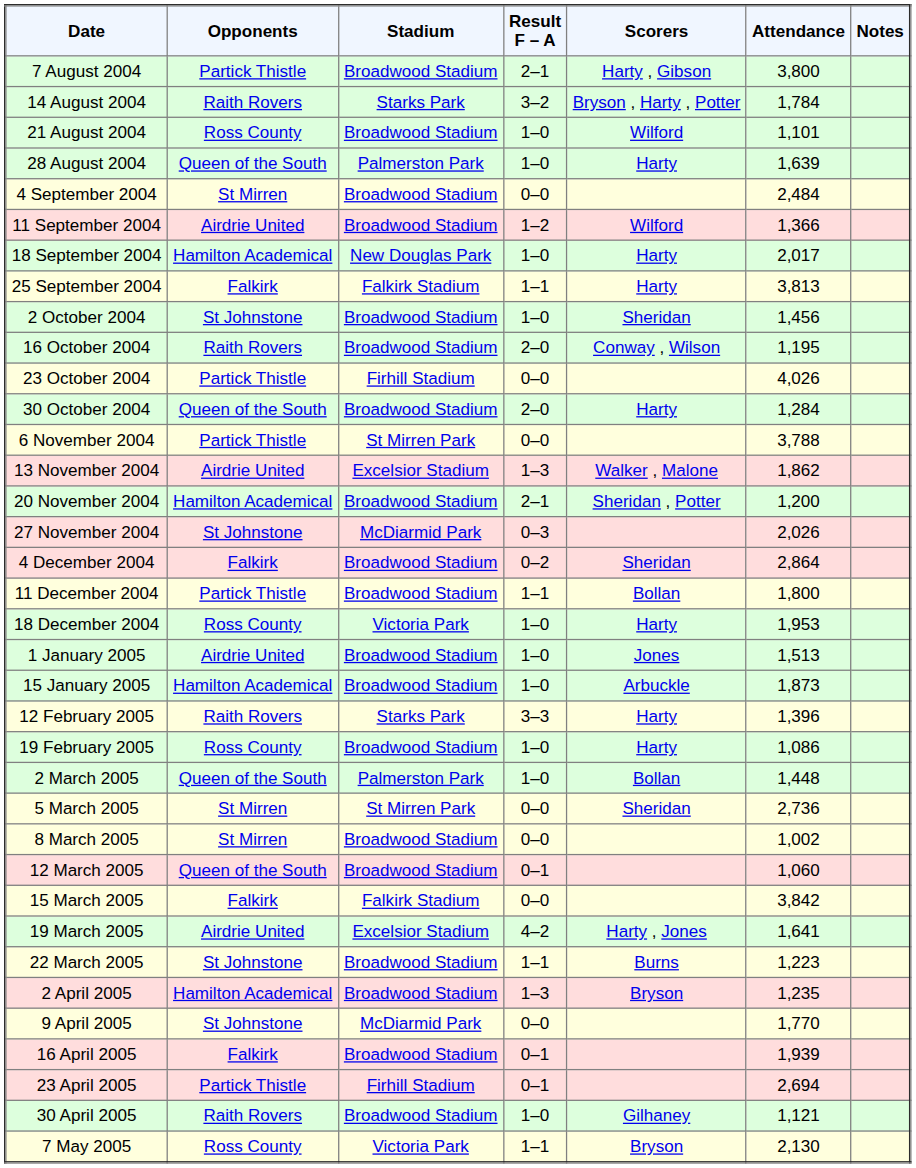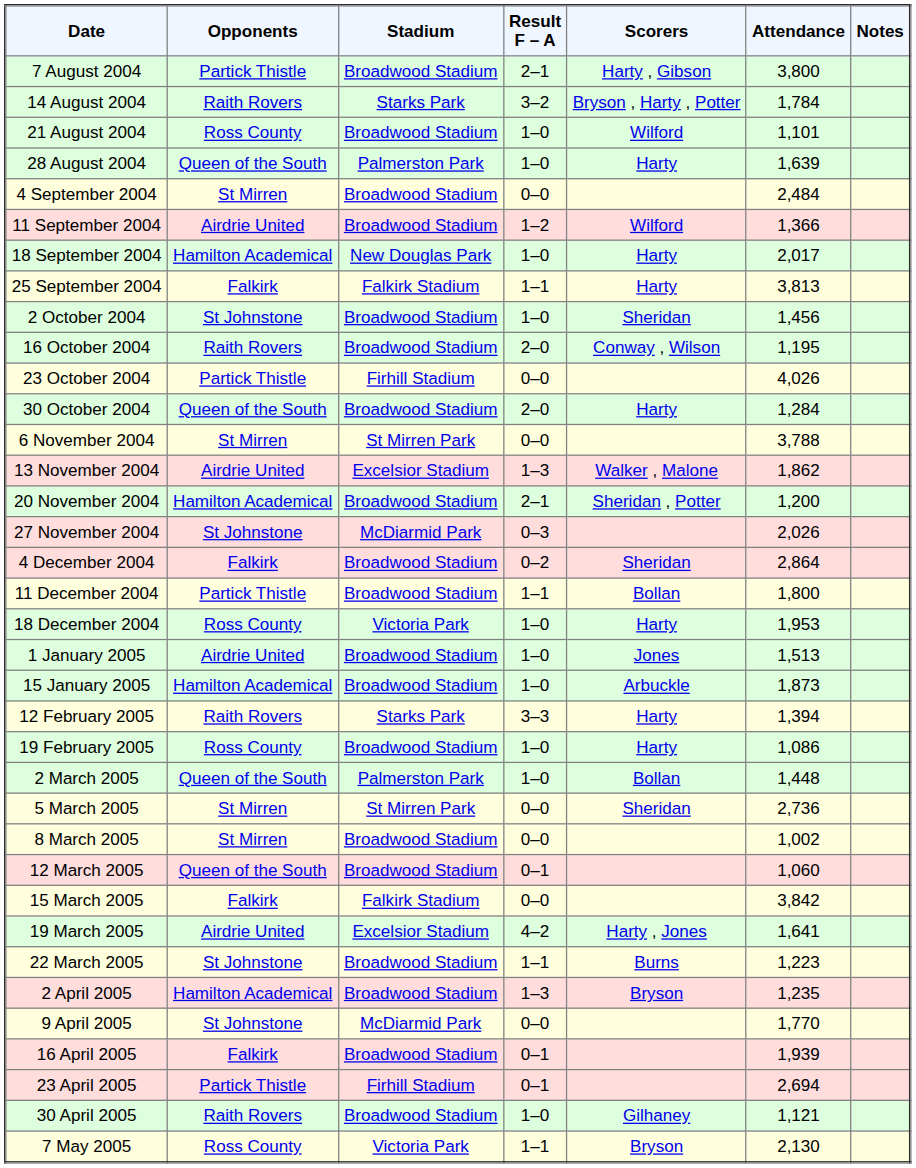 <table border="2" cellpadding="4" style="border-collapse:collapse; text-align:center; font-size:smaller;">
 <tr style="background:#f0f6ff;">
 <th><strong>Date</strong></th>
 <th><strong>Opponents</strong></th>
 <th><strong>Stadium</strong></th>
 <th><strong>Result<br>F  – A</strong></th>
 <th><strong>Scorers</strong></th>
 <th><strong>Attendance</strong></th>
 <th><strong>Notes</strong></th>
 </tr>
 <tr bgcolor="ddffdd">
 <td>7 August 2004</td>
 <td><a href='#'>Partick Thistle</a></td>
 <td><a href='#'>Broadwood Stadium</a></td>
 <td>2–1</td>
 <td><a href='#'>Harty</a> , <a href='#'>Gibson</a>  </td>
 <td>3,800</td>
 <td></td>
 </tr>
 <tr bgcolor="ddffdd">
 <td>14 August 2004</td>
 <td><a href='#'>Raith Rovers</a></td>
 <td><a href='#'>Starks Park</a></td>
 <td>3–2</td>
 <td><a href='#'>Bryson</a> , <a href='#'>Harty</a> , <a href='#'>Potter</a> </td>
 <td>1,784</td>
 <td></td>
 </tr>
 <tr bgcolor="ddffdd">
 <td>21 August 2004</td>
 <td><a href='#'>Ross County</a></td>
 <td><a href='#'>Broadwood Stadium</a></td>
 <td>1–0</td>
 <td><a href='#'>Wilford</a> </td>
 <td>1,101</td>
 <td></td>
 </tr>
 <tr bgcolor="ddffdd">
 <td>28 August 2004</td>
 <td><a href='#'>Queen of the South</a></td>
 <td><a href='#'>Palmerston Park</a></td>
 <td>1–0</td>
 <td><a href='#'>Harty</a> </td>
 <td>1,639</td>
 <td></td>
 </tr>
 <tr bgcolor="ffffdd">
 <td>4 September 2004</td>
 <td><a href='#'>St Mirren</a></td>
 <td><a href='#'>Broadwood Stadium</a></td>
 <td>0–0</td>
 <td></td>
 <td>2,484</td>
 <td></td>
 </tr>
 <tr bgcolor="ffdddd">
 <td>11 September 2004</td>
 <td><a href='#'>Airdrie United</a></td>
 <td><a href='#'>Broadwood Stadium</a></td>
 <td>1–2</td>
 <td><a href='#'>Wilford</a> </td>
 <td>1,366</td>
 <td></td>
 </tr>
 <tr bgcolor="ddffdd">
 <td>18 September 2004</td>
 <td><a href='#'>Hamilton Academical</a></td>
 <td><a href='#'>New Douglas Park</a></td>
 <td>1–0</td>
 <td><a href='#'>Harty</a> </td>
 <td>2,017</td>
 <td></td>
 </tr>
 <tr bgcolor="ffffdd">
 <td>25 September 2004</td>
 <td><a href='#'>Falkirk</a></td>
 <td><a href='#'>Falkirk Stadium</a></td>
 <td>1–1</td>
 <td><a href='#'>Harty</a> </td>
 <td>3,813</td>
 <td></td>
 </tr>
 <tr bgcolor="ddffdd">
 <td>2 October 2004</td>
 <td><a href='#'>St Johnstone</a></td>
 <td><a href='#'>Broadwood Stadium</a></td>
 <td>1–0</td>
 <td><a href='#'>Sheridan</a> </td>
 <td>1,456</td>
 <td></td>
 </tr>
 <tr bgcolor="ddffdd">
 <td>16 October 2004</td>
 <td><a href='#'>Raith Rovers</a></td>
 <td><a href='#'>Broadwood Stadium</a></td>
 <td>2–0</td>
 <td><a href='#'>Conway</a> , <a href='#'>Wilson</a> </td>
 <td>1,195</td>
 <td></td>
 </tr>
 <tr bgcolor="ffffdd">
 <td>23 October 2004</td>
 <td><a href='#'>Partick Thistle</a></td>
 <td><a href='#'>Firhill Stadium</a></td>
 <td>0–0</td>
 <td></td>
 <td>4,026</td>
 <td></td>
 </tr>
 <tr bgcolor="ddffdd">
 <td>30 October 2004</td>
 <td><a href='#'>Queen of the South</a></td>
 <td><a href='#'>Broadwood Stadium</a></td>
 <td>2–0</td>
 <td><a href='#'>Harty</a>  </td>
 <td>1,284</td>
 <td></td>
 </tr>
 <tr bgcolor="ffffdd">
 <td>6 November 2004</td>
-<td><a href='#'>Partick Thistle</a></td>
+<td><a href='#'>St Mirren</a></td>
 <td><a href='#'>St Mirren Park</a></td>
 <td>0–0</td>
 <td></td>
 <td>3,788</td>
 <td></td>
 </tr>
 <tr bgcolor="ffdddd">
 <td>13 November 2004</td>
 <td><a href='#'>Airdrie United</a></td>
 <td><a href='#'>Excelsior Stadium</a></td>
 <td>1–3</td>
 <td><a href='#'>Walker</a> , <a href='#'>Malone</a> </td>
 <td>1,862</td>
 <td></td>
 </tr>
 <tr bgcolor="ddffdd">
 <td>20 November 2004</td>
 <td><a href='#'>Hamilton Academical</a></td>
 <td><a href='#'>Broadwood Stadium</a></td>
 <td>2–1</td>
 <td><a href='#'>Sheridan</a> , <a href='#'>Potter</a> </td>
 <td>1,200</td>
 <td></td>
 </tr>
 <tr bgcolor="ffdddd">
 <td>27 November 2004</td>
 <td><a href='#'>St Johnstone</a></td>
 <td><a href='#'>McDiarmid Park</a></td>
 <td>0–3</td>
 <td></td>
 <td>2,026</td>
 <td></td>
 </tr>
 <tr bgcolor="ffdddd">
 <td>4 December 2004</td>
 <td><a href='#'>Falkirk</a></td>
 <td><a href='#'>Broadwood Stadium</a></td>
 <td>0–2</td>
 <td><a href='#'>Sheridan</a> </td>
 <td>2,864</td>
 <td></td>
 </tr>
 <tr bgcolor="ffffdd">
 <td>11 December 2004</td>
 <td><a href='#'>Partick Thistle</a></td>
 <td><a href='#'>Broadwood Stadium</a></td>
 <td>1–1</td>
 <td><a href='#'>Bollan</a> </td>
 <td>1,800</td>
 <td></td>
 </tr>
 <tr bgcolor="ddffdd">
 <td>18 December 2004</td>
 <td><a href='#'>Ross County</a></td>
 <td><a href='#'>Victoria Park</a></td>
 <td>1–0</td>
 <td><a href='#'>Harty</a> </td>
 <td>1,953</td>
 <td></td>
 </tr>
 <tr bgcolor="ddffdd">
 <td>1 January 2005</td>
 <td><a href='#'>Airdrie United</a></td>
 <td><a href='#'>Broadwood Stadium</a></td>
 <td>1–0</td>
 <td><a href='#'>Jones</a> </td>
 <td>1,513</td>
 <td></td>
 </tr>
 <tr bgcolor="ddffdd">
 <td>15 January 2005</td>
 <td><a href='#'>Hamilton Academical</a></td>
 <td><a href='#'>Broadwood Stadium</a></td>
 <td>1–0</td>
 <td><a href='#'>Arbuckle</a> </td>
 <td>1,873</td>
 <td></td>
 </tr>
 <tr bgcolor="ffffdd">
 <td>12 February 2005</td>
 <td><a href='#'>Raith Rovers</a></td>
 <td><a href='#'>Starks Park</a></td>
 <td>3–3</td>
 <td><a href='#'>Harty</a>   </td>
-<td>1,396</td>
+<td>1,394</td>
 <td></td>
 </tr>
 <tr bgcolor="ddffdd">
 <td>19 February 2005</td>
 <td><a href='#'>Ross County</a></td>
 <td><a href='#'>Broadwood Stadium</a></td>
 <td>1–0</td>
 <td><a href='#'>Harty</a> </td>
 <td>1,086</td>
 <td></td>
 </tr>
 <tr bgcolor="ddffdd">
 <td>2 March 2005</td>
 <td><a href='#'>Queen of the South</a></td>
 <td><a href='#'>Palmerston Park</a></td>
 <td>1–0</td>
 <td><a href='#'>Bollan</a> </td>
 <td>1,448</td>
 <td></td>
 </tr>
 <tr bgcolor="ffffdd">
 <td>5 March 2005</td>
 <td><a href='#'>St Mirren</a></td>
 <td><a href='#'>St Mirren Park</a></td>
 <td>0–0</td>
 <td><a href='#'>Sheridan</a> </td>
 <td>2,736</td>
 <td></td>
 </tr>
 <tr bgcolor="ffffdd">
 <td>8 March 2005</td>
 <td><a href='#'>St Mirren</a></td>
 <td><a href='#'>Broadwood Stadium</a></td>
 <td>0–0</td>
 <td></td>
 <td>1,002</td>
 <td></td>
 </tr>
 <tr bgcolor="ffdddd">
 <td>12 March 2005</td>
 <td><a href='#'>Queen of the South</a></td>
 <td><a href='#'>Broadwood Stadium</a></td>
 <td>0–1</td>
 <td></td>
 <td>1,060</td>
 <td></td>
 </tr>
 <tr bgcolor="ffffdd">
 <td>15 March 2005</td>
 <td><a href='#'>Falkirk</a></td>
 <td><a href='#'>Falkirk Stadium</a></td>
 <td>0–0</td>
 <td></td>
 <td>3,842</td>
 <td></td>
 </tr>
 <tr bgcolor="ddffdd">
 <td>19 March 2005</td>
 <td><a href='#'>Airdrie United</a></td>
 <td><a href='#'>Excelsior Stadium</a></td>
 <td>4–2</td>
 <td><a href='#'>Harty</a>   , <a href='#'>Jones</a> </td>
 <td>1,641</td>
 <td></td>
 </tr>
 <tr bgcolor="ffffdd">
 <td>22 March 2005</td>
 <td><a href='#'>St Johnstone</a></td>
 <td><a href='#'>Broadwood Stadium</a></td>
 <td>1–1</td>
 <td><a href='#'>Burns</a> </td>
 <td>1,223</td>
 <td></td>
 </tr>
 <tr bgcolor="ffdddd">
 <td>2 April 2005</td>
 <td><a href='#'>Hamilton Academical</a></td>
 <td><a href='#'>Broadwood Stadium</a></td>
 <td>1–3</td>
 <td><a href='#'>Bryson</a> </td>
 <td>1,235</td>
 <td></td>
 </tr>
 <tr bgcolor="ffffdd">
 <td>9 April 2005</td>
 <td><a href='#'>St Johnstone</a></td>
 <td><a href='#'>McDiarmid Park</a></td>
 <td>0–0</td>
 <td></td>
 <td>1,770</td>
 <td></td>
 </tr>
 <tr bgcolor="ffdddd">
 <td>16 April 2005</td>
 <td><a href='#'>Falkirk</a></td>
 <td><a href='#'>Broadwood Stadium</a></td>
 <td>0–1</td>
 <td></td>
 <td>1,939</td>
 <td></td>
 </tr>
 <tr bgcolor="ffdddd">
 <td>23 April 2005</td>
 <td><a href='#'>Partick Thistle</a></td>
 <td><a href='#'>Firhill Stadium</a></td>
 <td>0–1</td>
 <td></td>
 <td>2,694</td>
 <td></td>
 </tr>
 <tr bgcolor="ddffdd">
 <td>30 April 2005</td>
 <td><a href='#'>Raith Rovers</a></td>
 <td><a href='#'>Broadwood Stadium</a></td>
 <td>1–0</td>
 <td><a href='#'>Gilhaney</a> </td>
 <td>1,121</td>
 <td></td>
 </tr>
 <tr bgcolor="ffffdd">
 <td>7 May 2005</td>
 <td><a href='#'>Ross County</a></td>
 <td><a href='#'>Victoria Park</a></td>
 <td>1–1</td>
 <td><a href='#'>Bryson</a> </td>
 <td>2,130</td>
 <td></td>
 </tr>
 </table>
